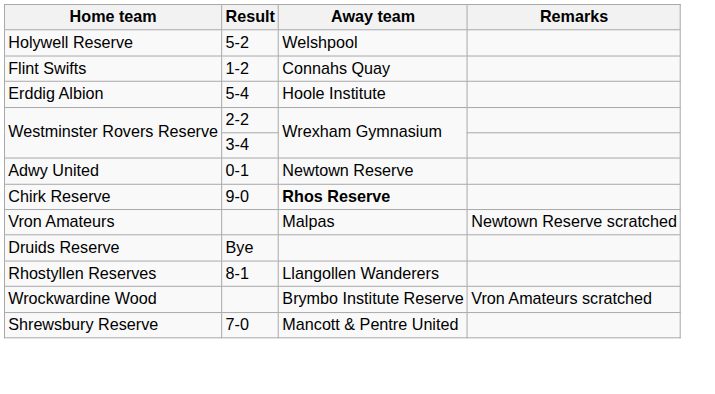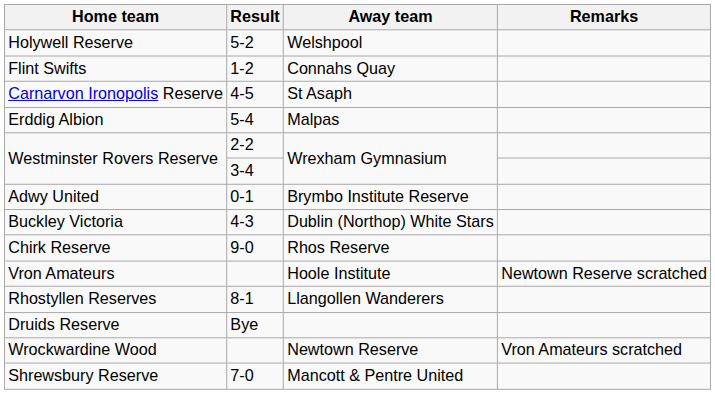 <table class="wikitable">
 <tr>
 <th>Home team</th>
 <th>Result</th>
 <th>Away team</th>
 <th>Remarks</th>
 </tr>
 <tr>
 <td>Holywell Reserve</td>
 <td>5-2</td>
 <td>Welshpool</td>
 <td></td>
 </tr>
 <tr>
 <td>Flint Swifts</td>
 <td>1-2</td>
 <td>Connahs Quay</td>
 <td></td>
 </tr>
 <tr>
+<td><a href='#'>Carnarvon Ironopolis</a> Reserve</td>
+<td>4-5</td>
+<td>St Asaph</td>
+<td></td>
+</tr>
+<tr>
 <td>Erddig Albion</td>
 <td>5-4</td>
-<td> Hoole Institute</td>
+<td> Malpas</td>
 <td></td>
 </tr>
 <tr>
 <td rowspan="2">Westminster Rovers Reserve</td>
 <td>2-2</td>
 <td rowspan="2">Wrexham Gymnasium</td>
 <td></td>
 </tr>
 <tr>
 <td>3-4</td>
 <td></td>
 </tr>
 <tr>
 <td>Adwy United</td>
 <td>0-1</td>
-<td>Newtown Reserve</td>
+<td>Brymbo Institute Reserve</td>
+<td></td>
+</tr>
+<tr>
+<td>Buckley Victoria</td>
+<td>4-3</td>
+<td>Dublin (Northop) White Stars</td>
 <td></td>
 </tr>
 <tr>
 <td>Chirk Reserve</td>
 <td>9-0</td>
-<td><strong>Rhos Reserve</strong></td>
+<td>Rhos Reserve</td>
 <td></td>
 </tr>
 <tr>
 <td>Vron Amateurs</td>
 <td></td>
-<td> Malpas</td>
+<td> Hoole Institute</td>
 <td>Newtown Reserve scratched</td>
+</tr>
+<tr>
+<td>Rhostyllen Reserves</td>
+<td>8-1</td>
+<td>Llangollen Wanderers</td>
+<td></td>
 </tr>
 <tr>
 <td>Druids Reserve</td>
 <td>Bye</td>
 <td></td>
 <td></td>
 </tr>
 <tr>
-<td>Rhostyllen Reserves</td>
-<td>8-1</td>
-<td>Llangollen Wanderers</td>
-<td></td>
-</tr>
-<tr>
 <td> Wrockwardine Wood</td>
 <td></td>
-<td>Brymbo Institute Reserve</td>
+<td>Newtown Reserve</td>
 <td>Vron Amateurs scratched</td>
 </tr>
 <tr>
 <td> Shrewsbury Reserve</td>
 <td>7-0</td>
 <td>Mancott & Pentre United</td>
 <td></td>
 </tr>
 </table>
